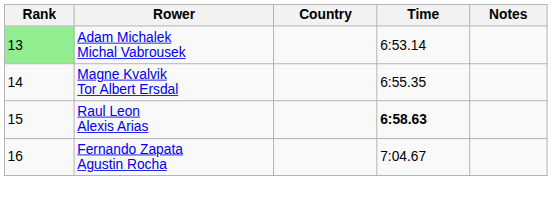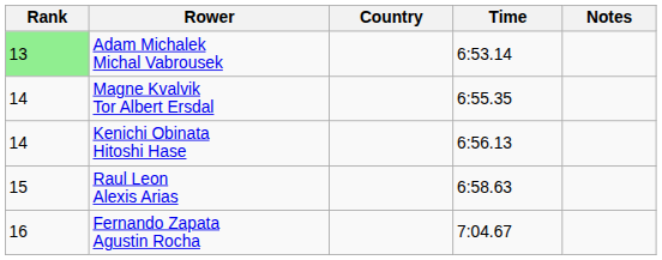 <table class="wikitable sortable" width=50%>
 <tr>
 <th>Rank</th>
 <th>Rower</th>
 <th>Country</th>
 <th>Time</th>
 <th>Notes</th>
 </tr>
 <tr>
 <td style="background: lightgreen;">13</td>
 <td><a href='#'>Adam Michalek</a><br><a href='#'>Michal Vabrousek</a></td>
 <td></td>
 <td>6:53.14</td>
 <td></td>
 </tr>
 <tr>
 <td>14</td>
 <td><a href='#'>Magne Kvalvik</a> <br><a href='#'>Tor Albert Ersdal</a></td>
 <td></td>
 <td>6:55.35</td>
 <td></td>
 </tr>
 <tr>
+<td>14</td>
+<td><a href='#'>Kenichi Obinata</a> <br><a href='#'>Hitoshi Hase</a></td>
+<td></td>
+<td>6:56.13</td>
+<td></td>
+</tr>
+<tr>
 <td>15</td>
 <td><a href='#'>Raul Leon</a> <br><a href='#'>Alexis Arias</a></td>
 <td></td>
-<td><strong>6:58.63</strong></td>
+<td>6:58.63</td>
 <td></td>
 </tr>
 <tr>
 <td>16</td>
 <td><a href='#'>Fernando Zapata</a> <br> <a href='#'>Agustin Rocha</a></td>
 <td></td>
 <td>7:04.67</td>
 <td></td>
 </tr>
 </table>
